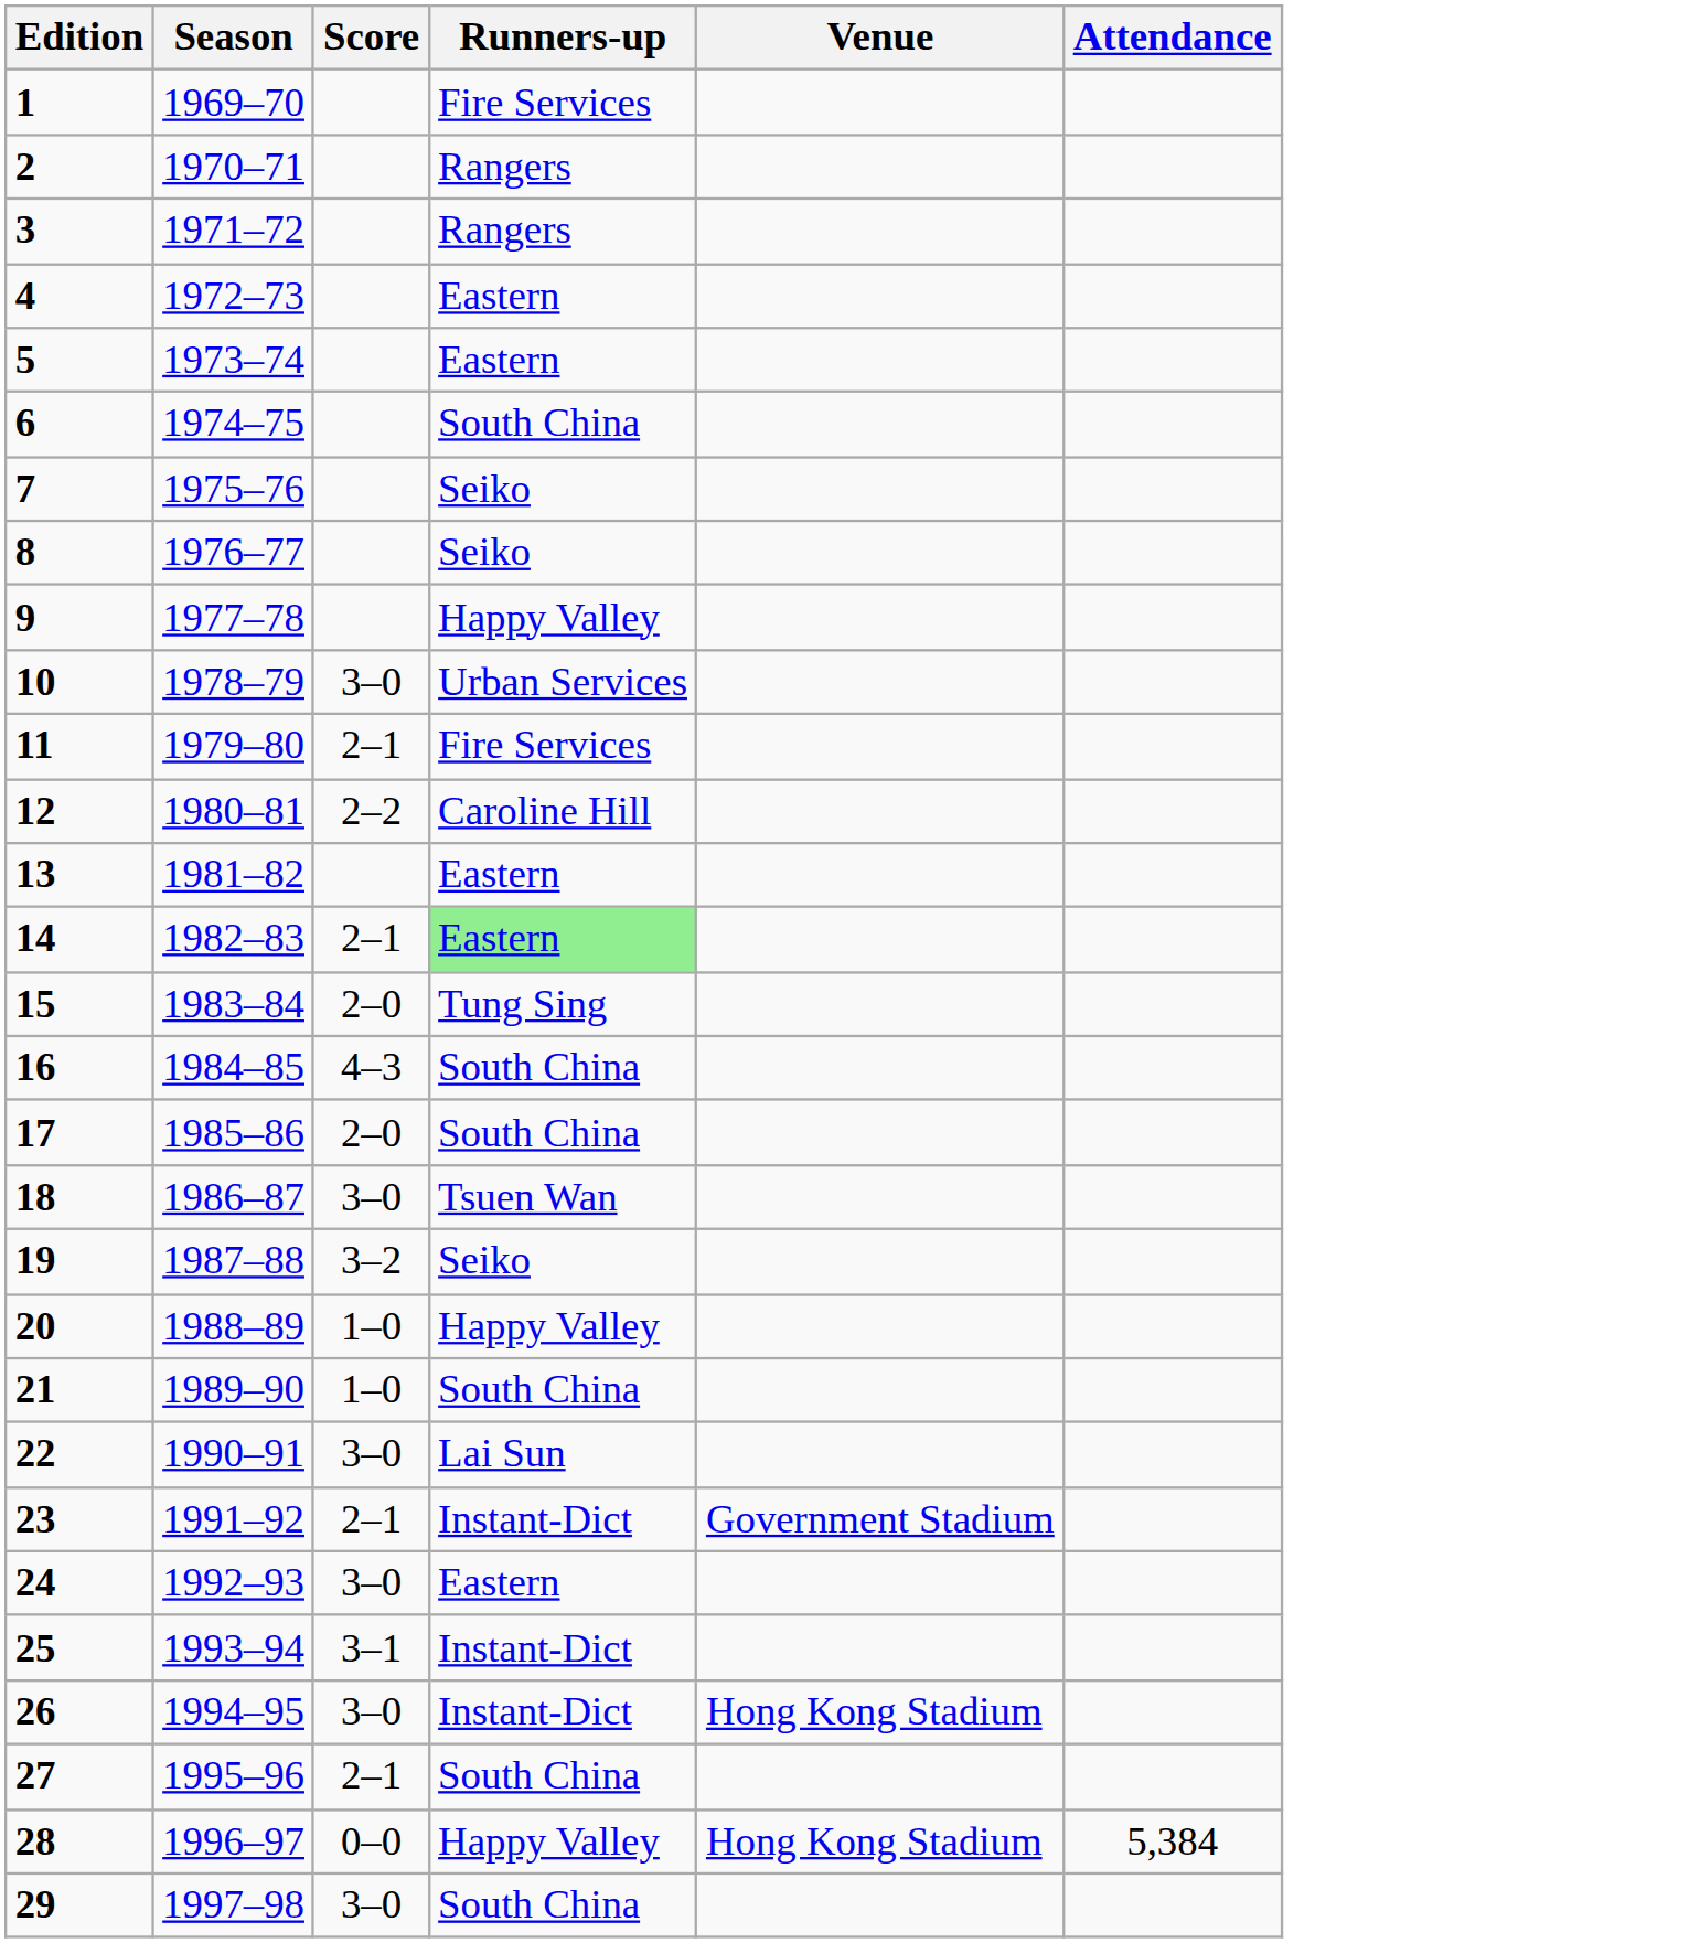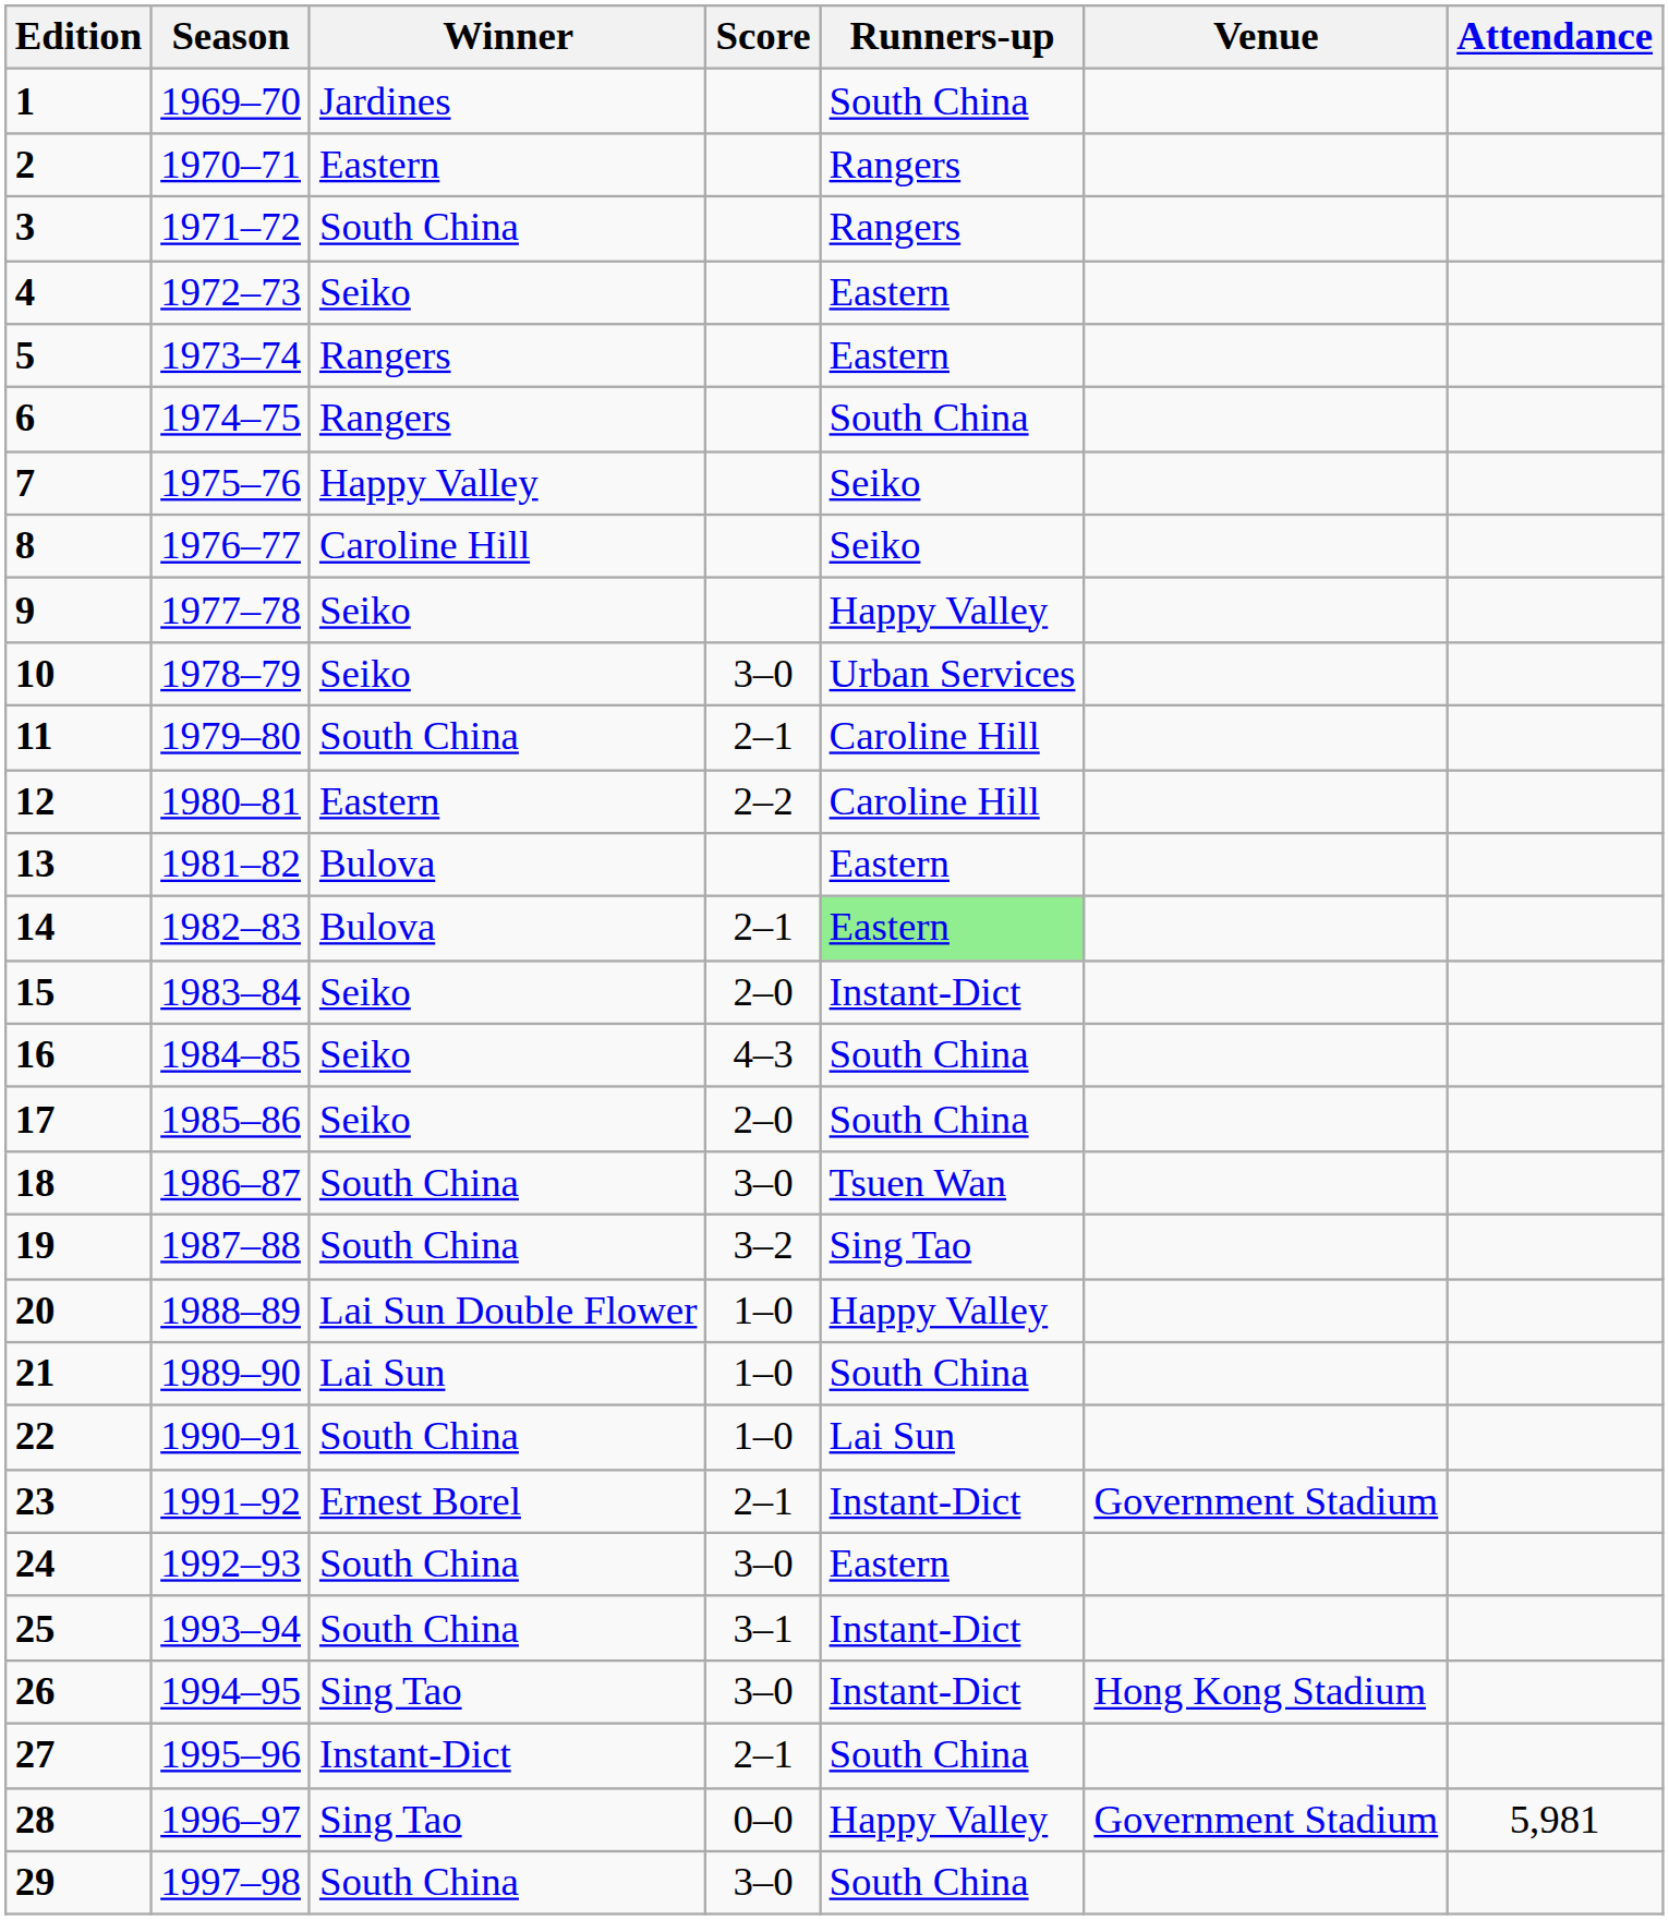 <table class="sortable wikitable">
 <tr>
 <th>Edition</th>
 <th>Season</th>
+<th>Winner</th>
 <th>Score</th>
 <th>Runners-up</th>
 <th>Venue</th>
 <th><a href='#'>Attendance</a></th>
 </tr>
 <tr>
 <td><strong>1</strong></td>
 <td align="center"><a href='#'>1969–70</a></td>
+<td><a href='#'>Jardines</a></td>
 <td></td>
-<td><a href='#'>Fire Services</a></td>
+<td><a href='#'>South China</a></td>
 <td></td>
 <td></td>
 </tr>
 <tr>
 <td><strong>2</strong></td>
 <td align="center"><a href='#'>1970–71</a></td>
+<td><a href='#'>Eastern</a></td>
 <td></td>
 <td><a href='#'>Rangers</a></td>
 <td></td>
 <td></td>
 </tr>
 <tr>
 <td><strong>3</strong></td>
 <td align="center"><a href='#'>1971–72</a></td>
+<td><a href='#'>South China</a></td>
 <td></td>
 <td><a href='#'>Rangers</a></td>
 <td></td>
 <td></td>
 </tr>
 <tr>
 <td><strong>4</strong></td>
 <td align="center"><a href='#'>1972–73</a></td>
+<td><a href='#'>Seiko</a></td>
 <td></td>
 <td><a href='#'>Eastern</a></td>
 <td></td>
 <td></td>
 </tr>
 <tr>
 <td><strong>5</strong></td>
 <td align="center"><a href='#'>1973–74</a></td>
+<td><a href='#'>Rangers</a></td>
 <td></td>
 <td><a href='#'>Eastern</a></td>
 <td></td>
 <td></td>
 </tr>
 <tr>
 <td><strong>6</strong></td>
 <td align="center"><a href='#'>1974–75</a></td>
+<td><a href='#'>Rangers</a></td>
 <td></td>
 <td><a href='#'>South China</a></td>
 <td></td>
 <td></td>
 </tr>
 <tr>
 <td><strong>7</strong></td>
 <td align="center"><a href='#'>1975–76</a></td>
+<td><a href='#'>Happy Valley</a></td>
 <td></td>
 <td><a href='#'>Seiko</a></td>
 <td></td>
 <td></td>
 </tr>
 <tr>
 <td><strong>8</strong></td>
 <td align="center"><a href='#'>1976–77</a></td>
+<td><a href='#'>Caroline Hill</a></td>
 <td></td>
 <td><a href='#'>Seiko</a></td>
 <td></td>
 <td></td>
 </tr>
 <tr>
 <td><strong>9</strong></td>
 <td align="center"><a href='#'>1977–78</a></td>
+<td><a href='#'>Seiko</a></td>
 <td></td>
 <td><a href='#'>Happy Valley</a></td>
 <td></td>
 <td></td>
 </tr>
 <tr>
 <td><strong>10</strong></td>
 <td align="center"><a href='#'>1978–79</a></td>
+<td><a href='#'>Seiko</a></td>
 <td align=center>3–0</td>
 <td><a href='#'>Urban Services</a></td>
 <td></td>
 <td></td>
 </tr>
 <tr>
 <td><strong>11</strong></td>
 <td align="center"><a href='#'>1979–80</a></td>
+<td><a href='#'>South China</a></td>
 <td align=center>2–1</td>
-<td><a href='#'>Fire Services</a></td>
+<td><a href='#'>Caroline Hill</a></td>
 <td></td>
 <td></td>
 </tr>
 <tr>
 <td><strong>12</strong></td>
 <td align="center"><a href='#'>1980–81</a></td>
+<td><a href='#'>Eastern</a></td>
 <td align=center>2–2</td>
 <td><a href='#'>Caroline Hill</a></td>
 <td></td>
 <td></td>
 </tr>
 <tr>
 <td><strong>13</strong></td>
 <td align="center"><a href='#'>1981–82</a></td>
+<td><a href='#'>Bulova</a></td>
 <td></td>
 <td><a href='#'>Eastern</a></td>
 <td></td>
 <td></td>
 </tr>
 <tr>
 <td><strong>14</strong></td>
 <td align="center"><a href='#'>1982–83</a></td>
+<td><a href='#'>Bulova</a></td>
 <td align=center>2–1</td>
 <td style="background: lightgreen;"><a href='#'>Eastern</a></td>
 <td></td>
 <td></td>
 </tr>
 <tr>
 <td><strong>15</strong></td>
 <td align="center"><a href='#'>1983–84</a></td>
+<td><a href='#'>Seiko</a></td>
 <td align=center>2–0</td>
-<td><a href='#'>Tung Sing</a></td>
+<td><a href='#'>Instant-Dict</a></td>
 <td></td>
 <td></td>
 </tr>
 <tr>
 <td><strong>16</strong></td>
 <td align="center"><a href='#'>1984–85</a></td>
+<td><a href='#'>Seiko</a></td>
 <td align=center>4–3</td>
 <td><a href='#'>South China</a></td>
 <td></td>
 <td align=center></td>
 </tr>
 <tr>
 <td><strong>17</strong></td>
 <td align="center"><a href='#'>1985–86</a></td>
+<td><a href='#'>Seiko</a></td>
 <td align=center>2–0</td>
 <td><a href='#'>South China</a></td>
 <td></td>
 <td></td>
 </tr>
 <tr>
 <td><strong>18</strong></td>
 <td align="center"><a href='#'>1986–87</a></td>
+<td><a href='#'>South China</a></td>
 <td align=center>3–0</td>
 <td><a href='#'>Tsuen Wan</a></td>
 <td></td>
 <td></td>
 </tr>
 <tr>
 <td><strong>19</strong></td>
 <td align="center"><a href='#'>1987–88</a></td>
+<td><a href='#'>South China</a></td>
 <td align=center>3–2</td>
-<td><a href='#'>Seiko</a></td>
+<td><a href='#'>Sing Tao</a></td>
 <td></td>
 <td></td>
 </tr>
 <tr>
 <td><strong>20</strong></td>
 <td align="center"><a href='#'>1988–89</a></td>
+<td><a href='#'>Lai Sun Double Flower</a></td>
 <td align=center>1–0</td>
 <td><a href='#'>Happy Valley</a></td>
 <td></td>
 <td></td>
 </tr>
 <tr>
 <td><strong>21</strong></td>
 <td align="center"><a href='#'>1989–90</a></td>
+<td><a href='#'>Lai Sun</a></td>
 <td align=center>1–0</td>
 <td><a href='#'>South China</a></td>
 <td></td>
 <td></td>
 </tr>
 <tr>
 <td><strong>22</strong></td>
 <td align="center"><a href='#'>1990–91</a></td>
-<td align=center>3–0</td>
+<td><a href='#'>South China</a></td>
+<td align=center>1–0</td>
 <td><a href='#'>Lai Sun</a></td>
 <td></td>
 <td></td>
 </tr>
 <tr>
 <td><strong>23</strong></td>
 <td align="center"><a href='#'>1991–92</a></td>
+<td><a href='#'>Ernest Borel</a></td>
 <td align=center>2–1</td>
 <td><a href='#'>Instant-Dict</a></td>
 <td><a href='#'>Government Stadium</a></td>
 <td></td>
 </tr>
 <tr>
 <td><strong>24</strong></td>
 <td align="center"><a href='#'>1992–93</a></td>
+<td><a href='#'>South China</a></td>
 <td align=center>3–0</td>
 <td><a href='#'>Eastern</a></td>
 <td></td>
 <td align=center></td>
 </tr>
 <tr>
 <td><strong>25</strong></td>
 <td align="center"><a href='#'>1993–94</a></td>
+<td><a href='#'>South China</a></td>
 <td align=center>3–1</td>
 <td><a href='#'>Instant-Dict</a></td>
 <td></td>
 <td></td>
 </tr>
 <tr>
 <td><strong>26</strong></td>
 <td align="center"><a href='#'>1994–95</a></td>
+<td><a href='#'>Sing Tao</a></td>
 <td align=center>3–0</td>
 <td><a href='#'>Instant-Dict</a></td>
 <td><a href='#'>Hong Kong Stadium</a></td>
 <td></td>
 </tr>
 <tr>
 <td><strong>27</strong></td>
 <td align="center"><a href='#'>1995–96</a></td>
+<td><a href='#'>Instant-Dict</a></td>
 <td align=center>2–1</td>
 <td><a href='#'>South China</a></td>
 <td></td>
 <td></td>
 </tr>
 <tr>
 <td><strong>28</strong></td>
 <td align="center"><a href='#'>1996–97</a></td>
+<td><a href='#'>Sing Tao</a></td>
 <td align=center>0–0</td>
 <td><a href='#'>Happy Valley</a></td>
-<td><a href='#'>Hong Kong Stadium</a></td>
-<td align=center>5,384</td>
+<td><a href='#'>Government Stadium</a></td>
+<td align=center>5,981</td>
 </tr>
 <tr>
 <td><strong>29</strong></td>
 <td align="center"><a href='#'>1997–98</a></td>
+<td><a href='#'>South China</a></td>
 <td align=center>3–0</td>
 <td><a href='#'>South China</a></td>
 <td></td>
 <td></td>
 </tr>
 </table>
